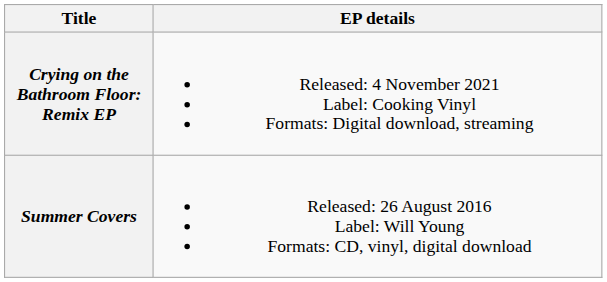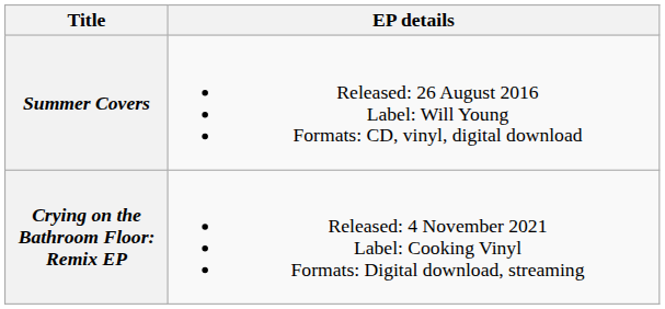 <table class="wikitable plainrowheaders" style="text-align:center;">
 <tr>
 <th scope="col" style="width:8em;">Title</th>
 <th scope="col" style="width:25em;">EP details</th>
 </tr>
 <tr>
+<th scope="row"><em>Summer Covers</em></th>
+<td><br><ul><li>Released: 26 August 2016</li><li>Label: Will Young</li><li>Formats: CD, vinyl, digital download</li></ul></td>
+</tr>
+<tr>
 <th scope="row"><em>Crying on the Bathroom Floor: Remix EP</em></th>
 <td><br><ul><li>Released: 4 November 2021</li><li>Label: Cooking Vinyl</li><li>Formats: Digital download, streaming</li></ul></td>
 </tr>
-<tr>
-<th scope="row"><em>Summer Covers</em></th>
-<td><br><ul><li>Released: 26 August 2016</li><li>Label: Will Young</li><li>Formats: CD, vinyl, digital download</li></ul></td>
-</tr>
 </table>
